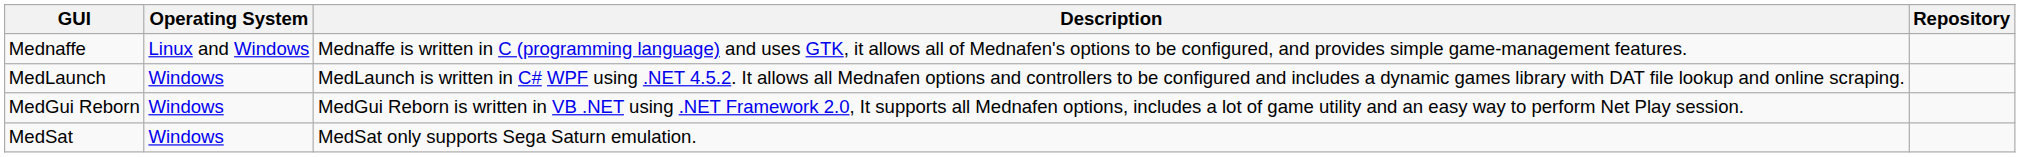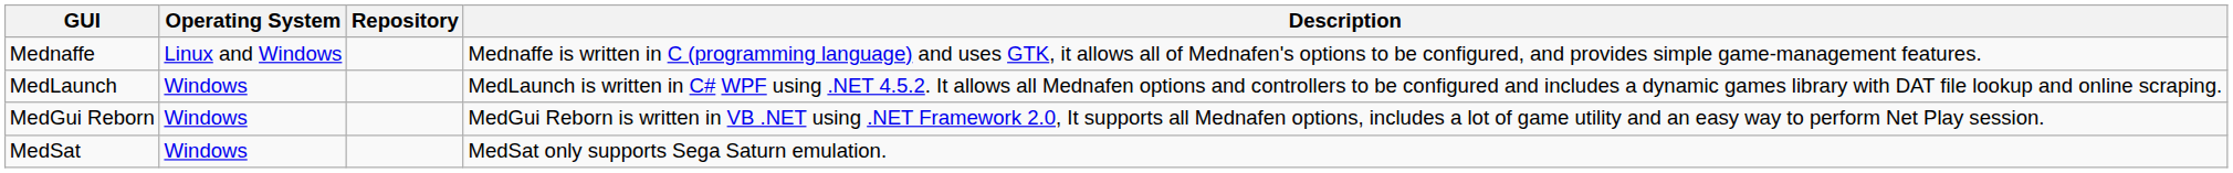 <table class="wikitable">
 <tr>
 <th>GUI</th>
 <th>Operating System</th>
+<th>Repository</th>
 <th>Description</th>
-<th>Repository</th>
 </tr>
 <tr>
 <td>Mednaffe</td>
 <td><a href='#'>Linux</a> and <a href='#'>Windows</a></td>
+<td></td>
 <td>Mednaffe is written in <a href='#'>C (programming language)</a> and uses <a href='#'>GTK</a>, it allows all of Mednafen's options to be configured, and provides simple game-management features.</td>
-<td></td>
 </tr>
 <tr>
 <td>MedLaunch</td>
 <td><a href='#'>Windows</a></td>
+<td></td>
 <td>MedLaunch is written in <a href='#'>C#</a> <a href='#'>WPF</a> using <a href='#'>.NET 4.5.2</a>. It allows all Mednafen options and controllers to be configured and includes a dynamic games library with DAT file lookup and online scraping.</td>
-<td></td>
 </tr>
 <tr>
 <td>MedGui Reborn</td>
 <td><a href='#'>Windows</a></td>
+<td></td>
 <td>MedGui Reborn is written in <a href='#'>VB .NET</a> using <a href='#'>.NET Framework 2.0</a>, It supports all Mednafen options, includes a lot of game utility and an easy way to perform Net Play session.</td>
-<td></td>
 </tr>
 <tr>
 <td>MedSat</td>
 <td><a href='#'>Windows</a></td>
+<td></td>
 <td>MedSat only supports Sega Saturn emulation.</td>
-<td></td>
 </tr>
 </table>
